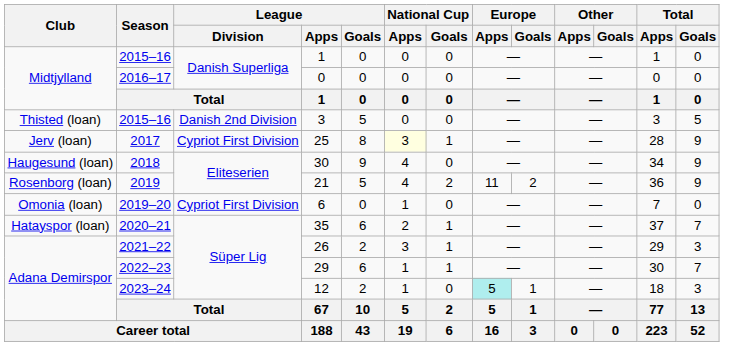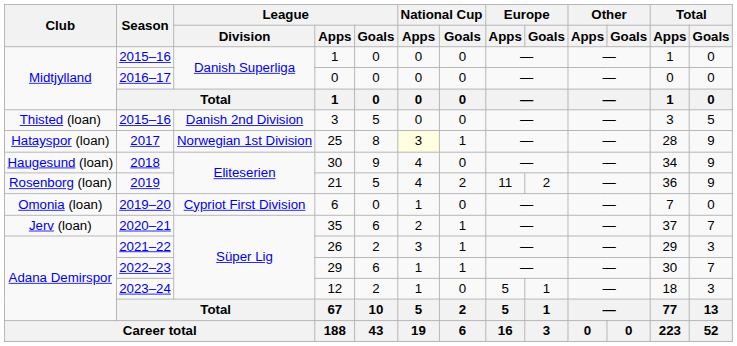 <table class="wikitable" style="text-align:center">
 <tr>
 <th rowspan="2">Club</th>
 <th rowspan="2">Season</th>
 <th colspan="3">League</th>
 <th colspan="2">National Cup</th>
 <th colspan="2">Europe</th>
 <th colspan="2">Other</th>
 <th colspan="2">Total</th>
 </tr>
 <tr>
 <th>Division</th>
 <th>Apps</th>
 <th>Goals</th>
 <th>Apps</th>
 <th>Goals</th>
 <th>Apps</th>
 <th>Goals</th>
 <th>Apps</th>
 <th>Goals</th>
 <th>Apps</th>
 <th>Goals</th>
 </tr>
 <tr>
 <td rowspan="3"><a href='#'>Midtjylland</a></td>
 <td><a href='#'>2015–16</a></td>
 <td rowspan="2"><a href='#'>Danish Superliga</a></td>
 <td>1</td>
 <td>0</td>
 <td>0</td>
 <td>0</td>
 <td colspan="2">—</td>
 <td colspan="2">—</td>
 <td>1</td>
 <td>0</td>
 </tr>
 <tr>
 <td><a href='#'>2016–17</a></td>
 <td>0</td>
 <td>0</td>
 <td>0</td>
 <td>0</td>
 <td colspan="2">—</td>
 <td colspan="2">—</td>
 <td>0</td>
 <td>0</td>
 </tr>
 <tr>
 <th colspan="2">Total</th>
 <th>1</th>
 <th>0</th>
 <th>0</th>
 <th>0</th>
 <th colspan="2">—</th>
 <th colspan="2">—</th>
 <th>1</th>
 <th>0</th>
 </tr>
 <tr>
 <td><a href='#'>Thisted</a> (loan)</td>
 <td><a href='#'>2015–16</a></td>
 <td><a href='#'>Danish 2nd Division</a></td>
 <td>3</td>
 <td>5</td>
 <td>0</td>
 <td>0</td>
 <td colspan="2">—</td>
 <td colspan="2">—</td>
 <td>3</td>
 <td>5</td>
 </tr>
 <tr>
-<td><a href='#'>Jerv</a> (loan)</td>
+<td><a href='#'>Hatayspor</a> (loan)</td>
 <td><a href='#'>2017</a></td>
-<td><a href='#'>Cypriot First Division</a></td>
+<td><a href='#'>Norwegian 1st Division</a></td>
 <td>25</td>
 <td>8</td>
 <td style="background: lightyellow;">3</td>
 <td>1</td>
 <td colspan="2">—</td>
 <td colspan="2">—</td>
 <td>28</td>
 <td>9</td>
 </tr>
 <tr>
 <td><a href='#'>Haugesund</a> (loan)</td>
 <td><a href='#'>2018</a></td>
 <td rowspan="2"><a href='#'>Eliteserien</a></td>
 <td>30</td>
 <td>9</td>
 <td>4</td>
 <td>0</td>
 <td colspan="2">—</td>
 <td colspan="2">—</td>
 <td>34</td>
 <td>9</td>
 </tr>
 <tr>
 <td><a href='#'>Rosenborg</a> (loan)</td>
 <td><a href='#'>2019</a></td>
 <td>21</td>
 <td>5</td>
 <td>4</td>
 <td>2</td>
 <td>11</td>
 <td>2</td>
 <td colspan="2">—</td>
 <td>36</td>
 <td>9</td>
 </tr>
 <tr>
 <td><a href='#'>Omonia</a> (loan)</td>
 <td><a href='#'>2019–20</a></td>
 <td><a href='#'>Cypriot First Division</a></td>
 <td>6</td>
 <td>0</td>
 <td>1</td>
 <td>0</td>
 <td colspan="2">—</td>
 <td colspan="2">—</td>
 <td>7</td>
 <td>0</td>
 </tr>
 <tr>
-<td><a href='#'>Hatayspor</a> (loan)</td>
+<td><a href='#'>Jerv</a> (loan)</td>
 <td><a href='#'>2020–21</a></td>
 <td rowspan="4"><a href='#'>Süper Lig</a></td>
 <td>35</td>
 <td>6</td>
 <td>2</td>
 <td>1</td>
 <td colspan="2">—</td>
 <td colspan="2">—</td>
 <td>37</td>
 <td>7</td>
 </tr>
 <tr>
 <td rowspan="4"><a href='#'>Adana Demirspor</a></td>
 <td><a href='#'>2021–22</a></td>
 <td>26</td>
 <td>2</td>
 <td>3</td>
 <td>1</td>
 <td colspan="2">—</td>
 <td colspan="2">—</td>
 <td>29</td>
 <td>3</td>
 </tr>
 <tr>
 <td><a href='#'>2022–23</a></td>
 <td>29</td>
 <td>6</td>
 <td>1</td>
 <td>1</td>
 <td colspan="2">—</td>
 <td colspan="2">—</td>
 <td>30</td>
 <td>7</td>
 </tr>
 <tr>
 <td><a href='#'>2023–24</a></td>
 <td>12</td>
 <td>2</td>
 <td>1</td>
 <td>0</td>
-<td style="background: paleturquoise;">5</td>
+<td>5</td>
 <td>1</td>
 <td colspan="2">—</td>
 <td>18</td>
 <td>3</td>
 </tr>
 <tr>
 <th colspan="2">Total</th>
 <th>67</th>
 <th>10</th>
 <th>5</th>
 <th>2</th>
 <th>5</th>
 <th>1</th>
 <th colspan="2">—</th>
 <th>77</th>
 <th>13</th>
 </tr>
 <tr>
 <th colspan="3">Career total</th>
 <th>188</th>
 <th>43</th>
 <th>19</th>
 <th>6</th>
 <th>16</th>
 <th>3</th>
 <th>0</th>
 <th>0</th>
 <th>223</th>
 <th>52</th>
 </tr>
 </table>
